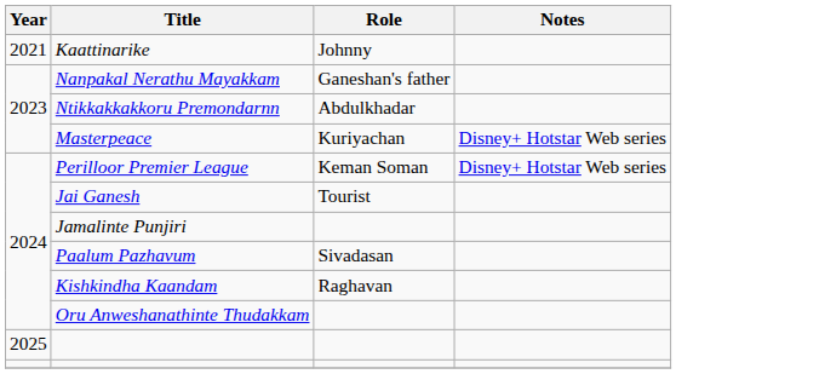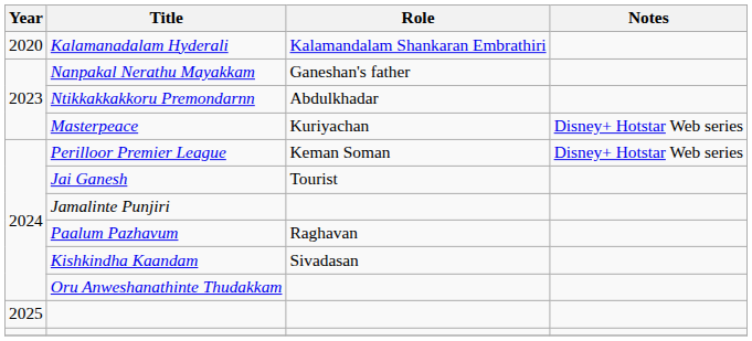 <table class="wikitable sortable">
 <tr>
 <th>Year</th>
 <th>Title</th>
 <th>Role</th>
 <th class="unsortable">Notes</th>
 </tr>
 <tr>
-<td>2021</td>
-<td><em>Kaattinarike</em></td>
-<td>Johnny</td>
+<td>2020</td>
+<td><em><a href='#'>Kalamanadalam Hyderali</a></em></td>
+<td><a href='#'>Kalamandalam Shankaran Embrathiri</a></td>
 <td></td>
 </tr>
 <tr>
 <td rowspan=3>2023</td>
 <td><em><a href='#'>Nanpakal Nerathu Mayakkam</a></em></td>
 <td>Ganeshan's father</td>
 <td></td>
 </tr>
 <tr>
 <td><em><a href='#'>Ntikkakkakkoru Premondarnn</a></em></td>
 <td>Abdulkhadar</td>
 <td></td>
 </tr>
 <tr>
 <td><em><a href='#'>Masterpeace</a></em></td>
 <td>Kuriyachan</td>
 <td><a href='#'>Disney+ Hotstar</a> Web series</td>
 </tr>
 <tr>
 <td rowspan=6>2024</td>
 <td><em><a href='#'>Perilloor Premier League</a></em></td>
 <td>Keman Soman</td>
 <td><a href='#'>Disney+ Hotstar</a> Web series</td>
 </tr>
 <tr>
 <td><em><a href='#'>Jai Ganesh</a></em></td>
 <td>Tourist</td>
 <td></td>
 </tr>
 <tr>
 <td><em>Jamalinte Punjiri</em></td>
 <td></td>
 <td></td>
 </tr>
 <tr>
 <td><em><a href='#'>Paalum Pazhavum</a></em></td>
-<td>Sivadasan</td>
+<td>Raghavan</td>
 <td></td>
 </tr>
 <tr>
 <td><em><a href='#'>Kishkindha Kaandam</a></em></td>
-<td>Raghavan</td>
+<td>Sivadasan</td>
 <td></td>
 </tr>
 <tr>
 <td><em><a href='#'>Oru Anweshanathinte Thudakkam</a></em></td>
 <td></td>
 <td></td>
 </tr>
 <tr>
 <td>2025</td>
 <td></td>
 <td></td>
 <td></td>
 </tr>
 <tr>
 <td></td>
 <td></td>
 <td></td>
 <td></td>
 </tr>
 <tr>
 </tr>
 </table>
